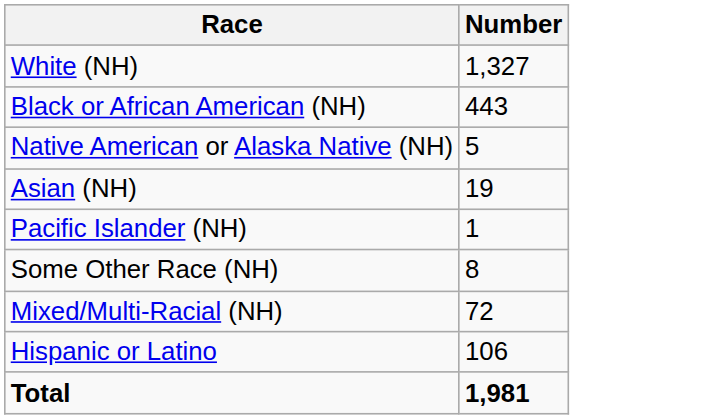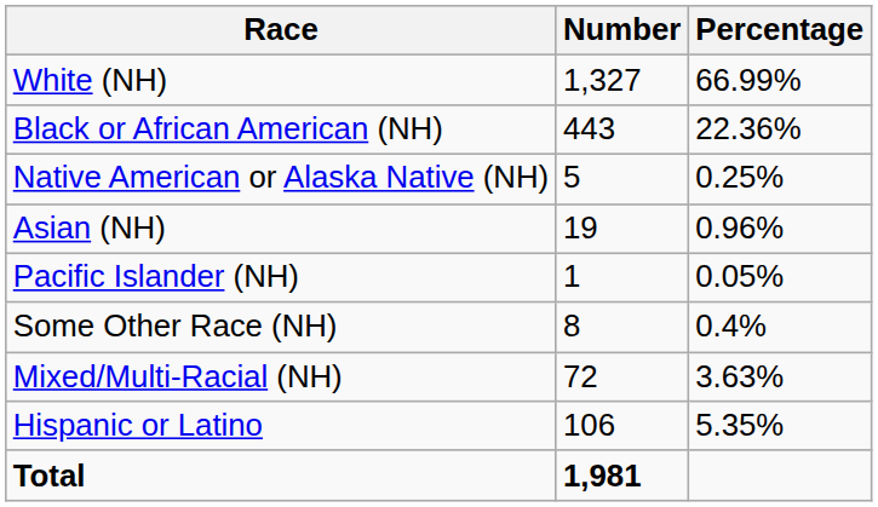 <table class="wikitable">
 <tr>
 <th>Race</th>
 <th>Number</th>
+<th>Percentage</th>
 </tr>
 <tr>
 <td><a href='#'>White</a> (NH)</td>
 <td>1,327</td>
+<td>66.99%</td>
 </tr>
 <tr>
 <td><a href='#'>Black or African American</a> (NH)</td>
 <td>443</td>
+<td>22.36%</td>
 </tr>
 <tr>
 <td><a href='#'>Native American</a> or <a href='#'>Alaska Native</a> (NH)</td>
 <td>5</td>
+<td>0.25%</td>
 </tr>
 <tr>
 <td><a href='#'>Asian</a> (NH)</td>
 <td>19</td>
+<td>0.96%</td>
 </tr>
 <tr>
 <td><a href='#'>Pacific Islander</a> (NH)</td>
 <td>1</td>
+<td>0.05%</td>
 </tr>
 <tr>
 <td>Some Other Race (NH)</td>
 <td>8</td>
+<td>0.4%</td>
 </tr>
 <tr>
 <td><a href='#'>Mixed/Multi-Racial</a> (NH)</td>
 <td>72</td>
+<td>3.63%</td>
 </tr>
 <tr>
 <td><a href='#'>Hispanic or Latino</a></td>
 <td>106</td>
+<td>5.35%</td>
 </tr>
 <tr>
 <td><strong>Total</strong></td>
 <td><strong>1,981</strong></td>
+<td></td>
 </tr>
 </table>
